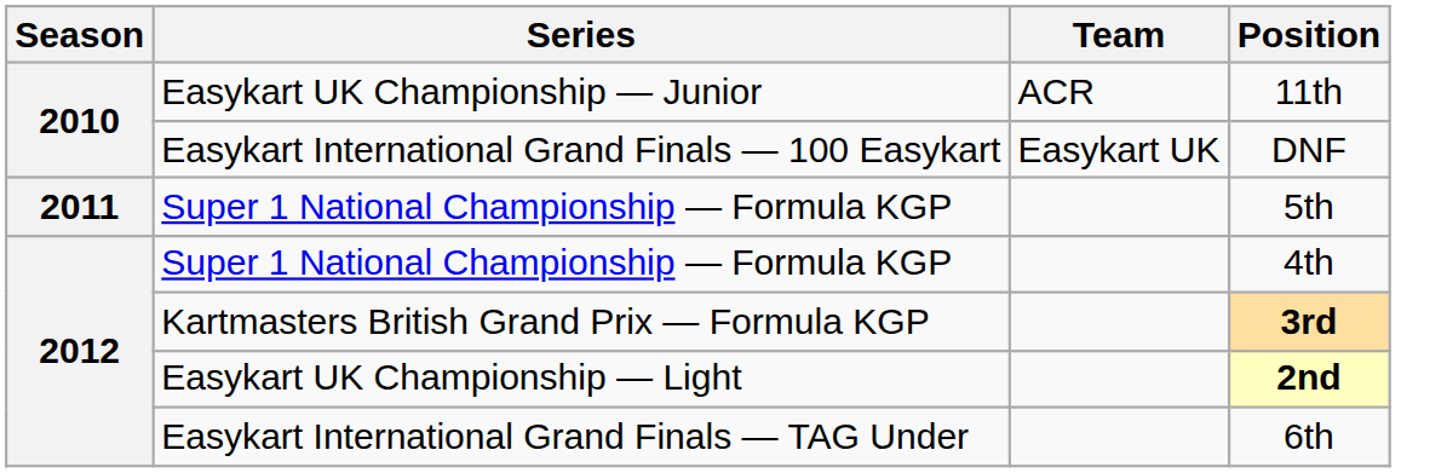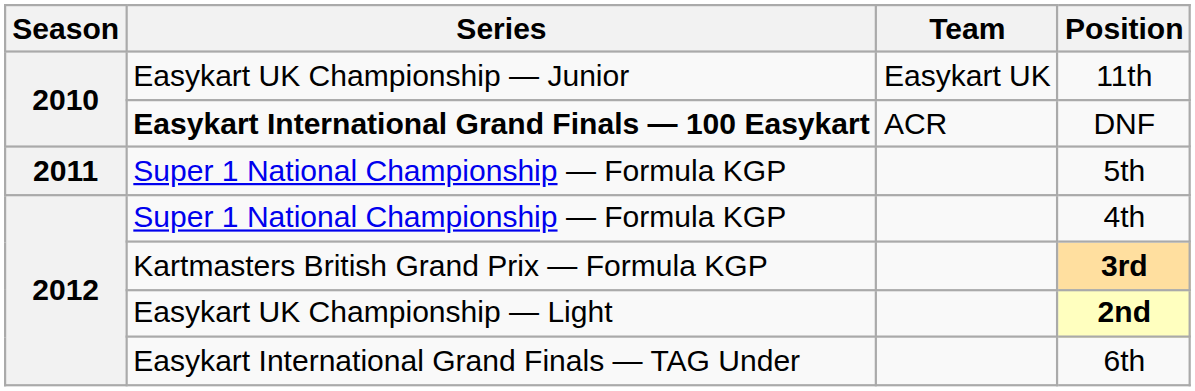 <table class="wikitable" style="font-size: 85%; text-align:center">
 <tr>
 <th>Season</th>
 <th>Series</th>
 <th>Team</th>
 <th>Position</th>
 </tr>
 <tr>
 <th rowspan="2">2010</th>
 <td align="left">Easykart UK Championship — Junior</td>
-<td align="left">ACR</td>
+<td align="left">Easykart UK</td>
 <td>11th</td>
 </tr>
 <tr>
-<td align="left">Easykart International Grand Finals — 100 Easykart</td>
-<td align="left">Easykart UK</td>
+<td align="left"><strong>Easykart International Grand Finals — 100 Easykart</strong></td>
+<td align="left">ACR</td>
 <td>DNF</td>
 </tr>
 <tr>
 <th>2011</th>
 <td align="left"><a href='#'>Super 1 National Championship</a> — Formula KGP</td>
 <td align="left"></td>
 <td>5th</td>
 </tr>
 <tr>
 <th rowspan="4">2012</th>
 <td align="left"><a href='#'>Super 1 National Championship</a> — Formula KGP</td>
 <td align="left"></td>
 <td>4th</td>
 </tr>
 <tr>
 <td align="left">Kartmasters British Grand Prix — Formula KGP</td>
 <td align="left"></td>
 <td style="background:#FFDF9F;"><strong>3rd</strong></td>
 </tr>
 <tr>
 <td align="left">Easykart UK Championship — Light</td>
 <td align="left"></td>
 <td style="background:#FFFFBF;"><strong>2nd</strong></td>
 </tr>
 <tr>
 <td align="left">Easykart International Grand Finals — TAG Under</td>
 <td align="left"></td>
 <td>6th</td>
 </tr>
 </table>
